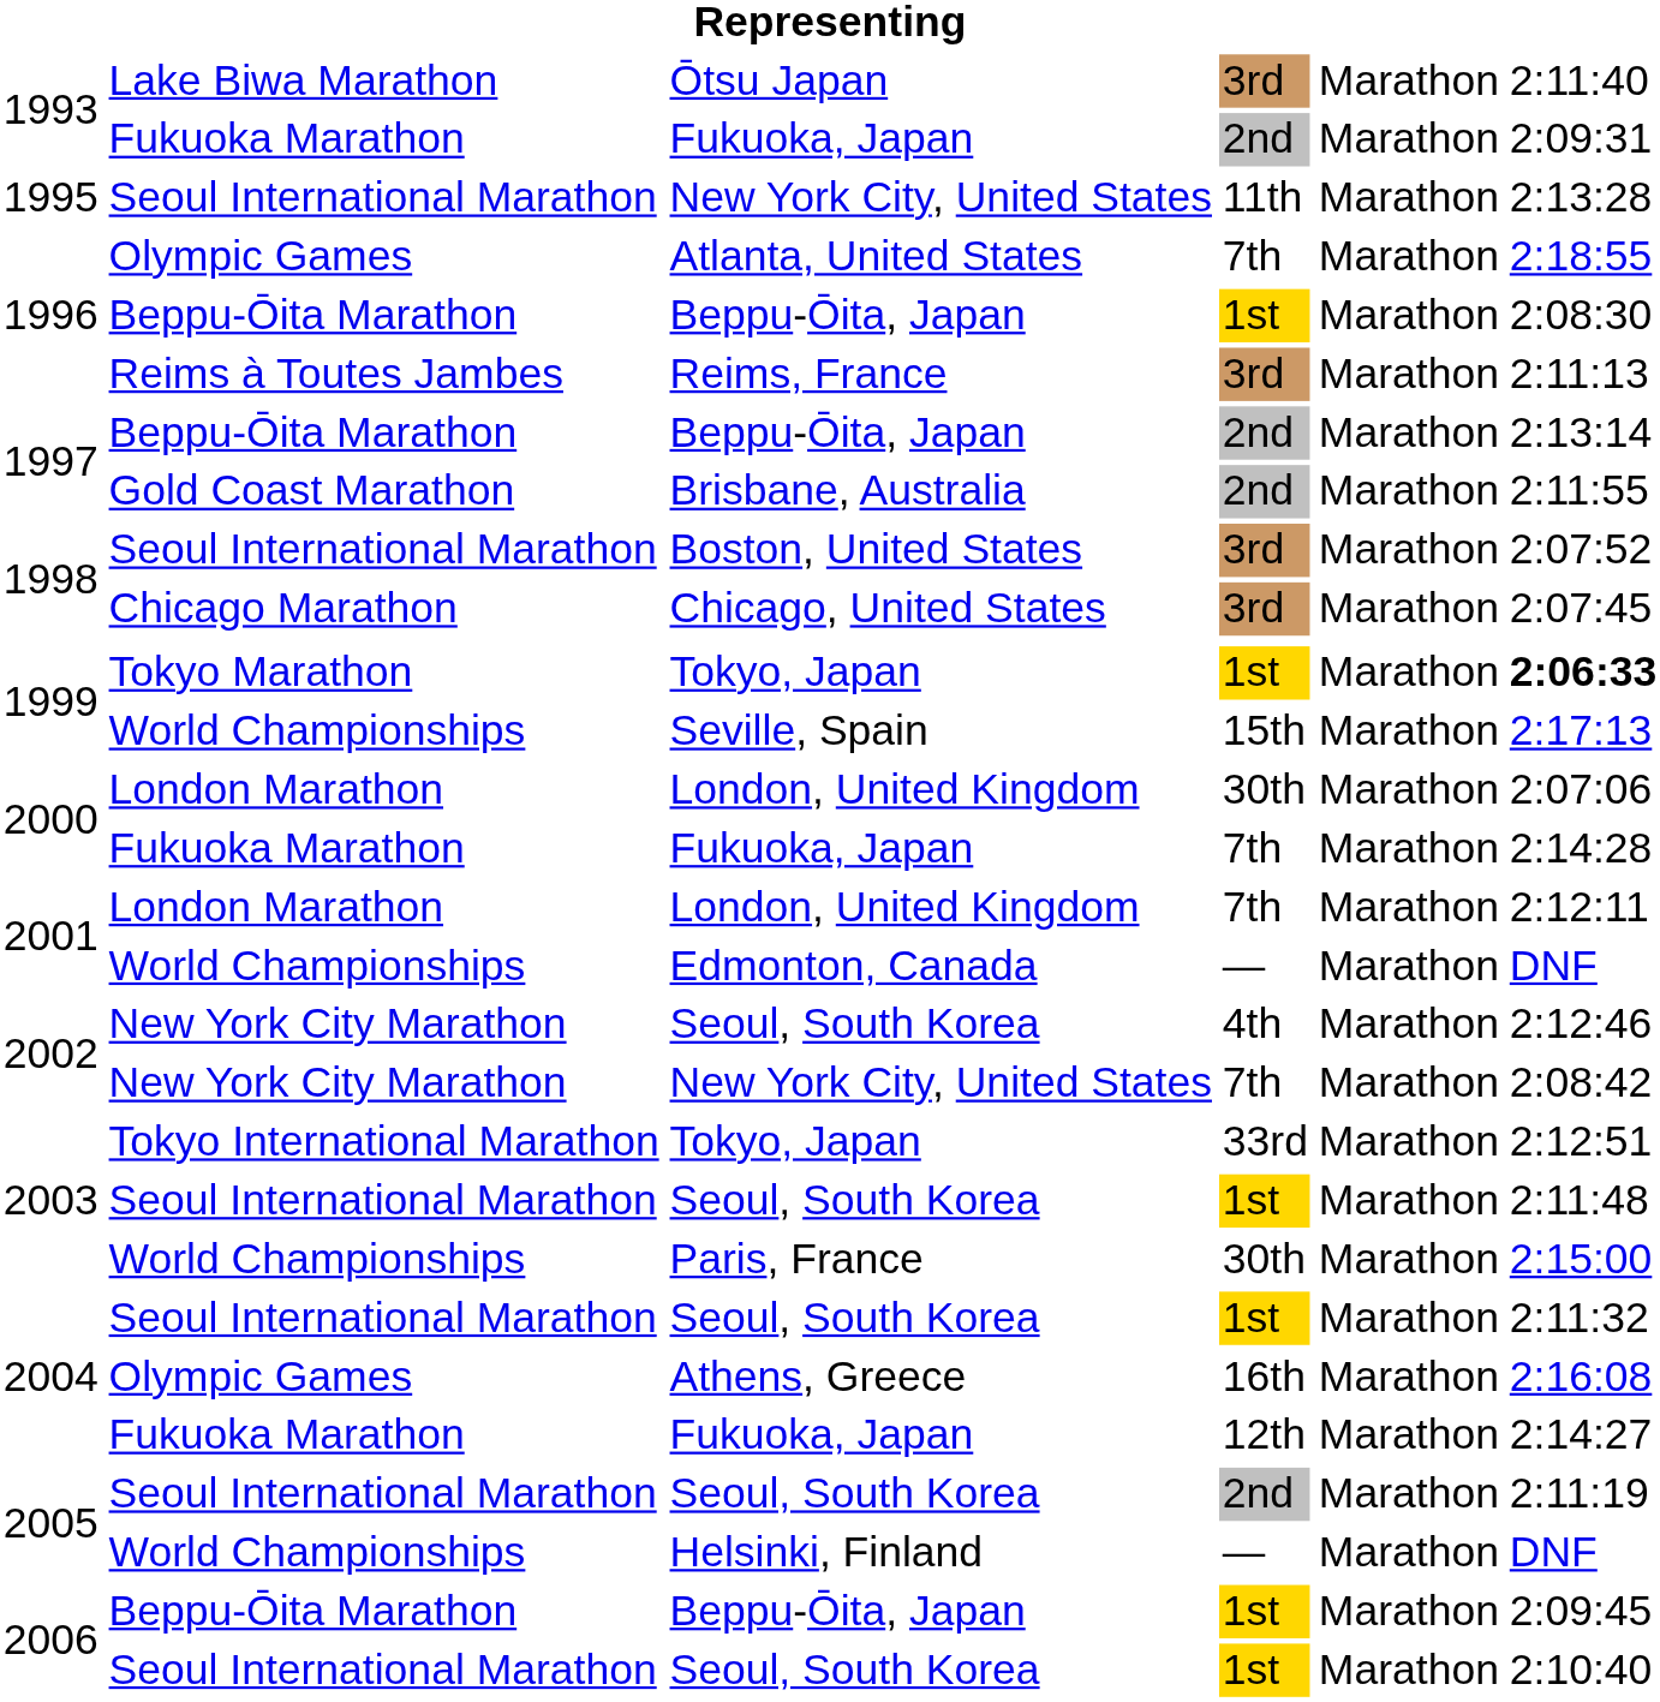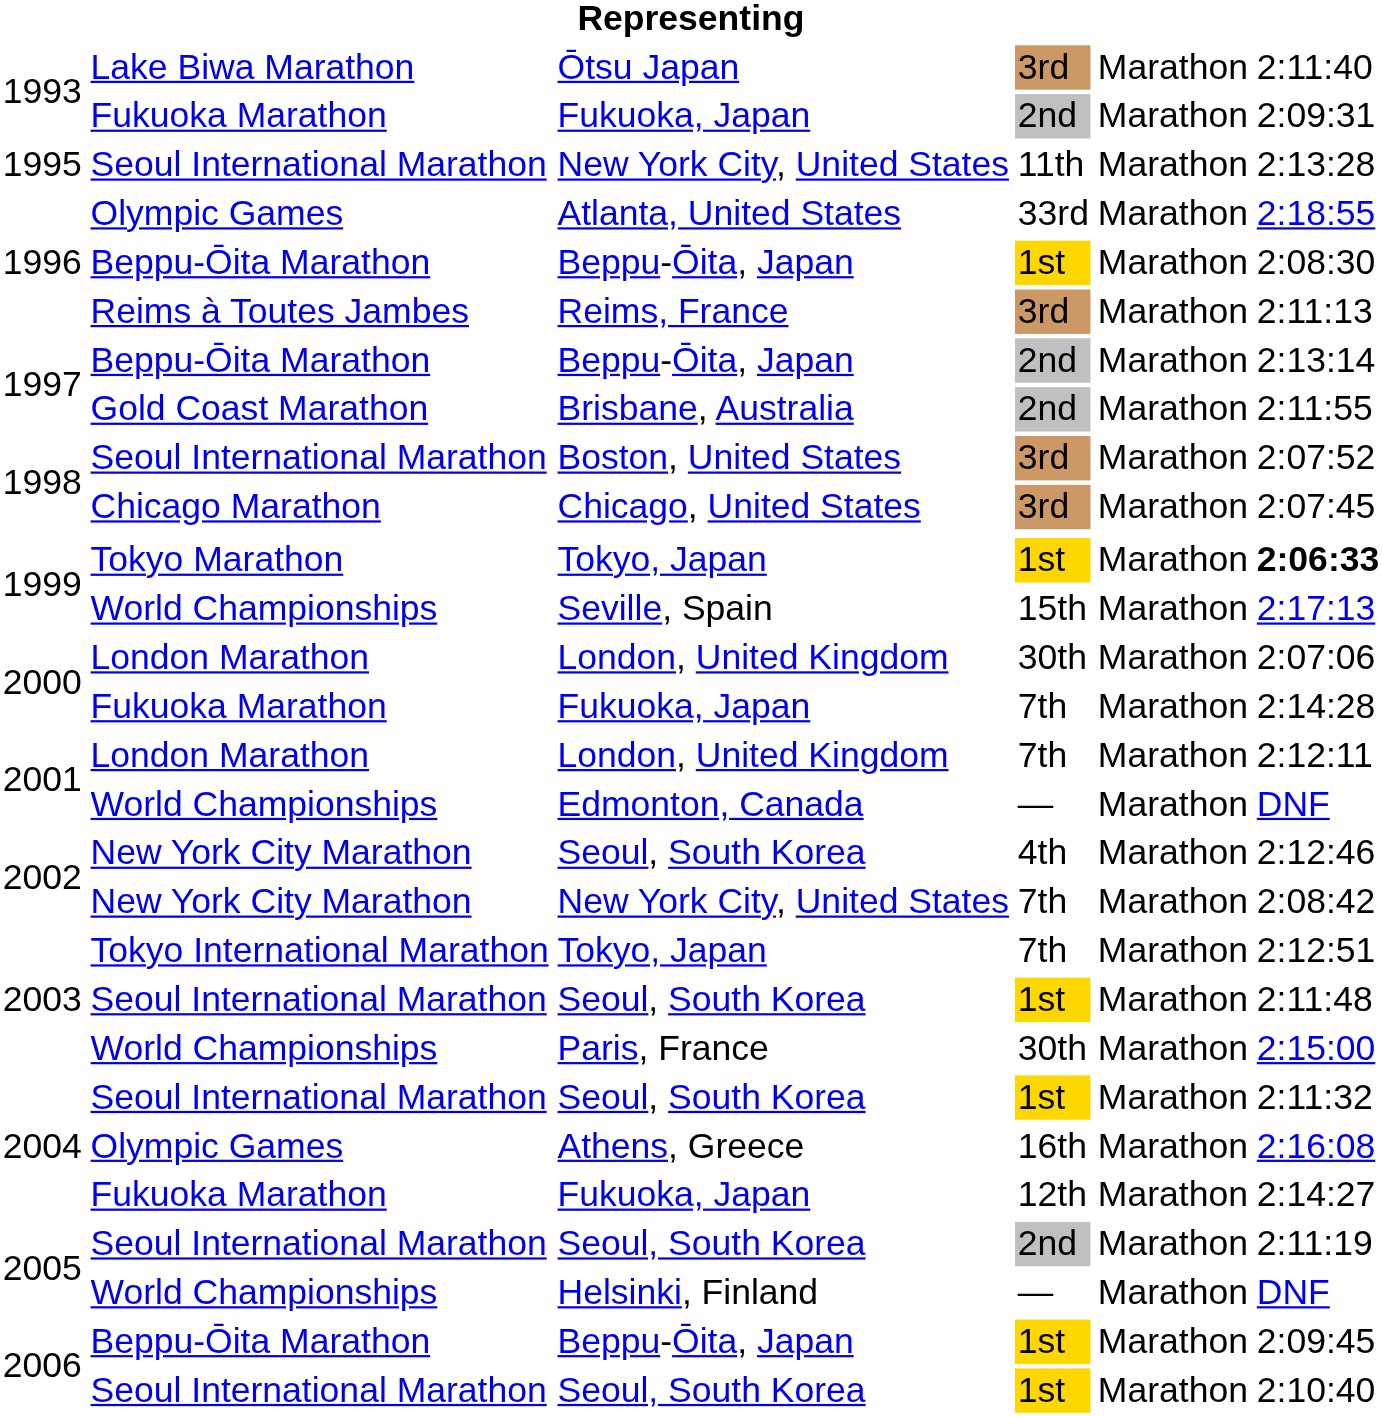 <table>
 <tr>
 <th colspan="6">Representing </th>
 </tr>
 <tr>
 <td rowspan=2>1993</td>
 <td><a href='#'>Lake Biwa Marathon</a></td>
 <td><a href='#'>Ōtsu Japan</a></td>
 <td bgcolor="cc9966">3rd</td>
 <td>Marathon</td>
 <td>2:11:40</td>
 </tr>
 <tr>
 <td><a href='#'>Fukuoka Marathon</a></td>
 <td><a href='#'>Fukuoka, Japan</a></td>
 <td bgcolor="silver">2nd</td>
 <td>Marathon</td>
 <td>2:09:31</td>
 </tr>
 <tr>
 <td>1995</td>
 <td><a href='#'>Seoul International Marathon</a></td>
 <td><a href='#'>New York City</a>, <a href='#'>United States</a></td>
 <td>11th</td>
 <td>Marathon</td>
 <td>2:13:28</td>
 </tr>
 <tr>
 <td rowspan=3>1996</td>
 <td><a href='#'>Olympic Games</a></td>
 <td><a href='#'>Atlanta, United States</a></td>
-<td>7th</td>
+<td>33rd</td>
 <td>Marathon</td>
 <td><a href='#'>2:18:55</a></td>
 </tr>
 <tr>
 <td><a href='#'>Beppu-Ōita Marathon</a></td>
 <td><a href='#'>Beppu</a>-<a href='#'>Ōita</a>, <a href='#'>Japan</a></td>
 <td bgcolor="gold">1st</td>
 <td>Marathon</td>
 <td>2:08:30</td>
 </tr>
 <tr>
 <td><a href='#'>Reims à Toutes Jambes</a></td>
 <td><a href='#'>Reims, France</a></td>
 <td bgcolor="cc9966">3rd</td>
 <td>Marathon</td>
 <td>2:11:13</td>
 </tr>
 <tr>
 <td rowspan=2>1997</td>
 <td><a href='#'>Beppu-Ōita Marathon</a></td>
 <td><a href='#'>Beppu</a>-<a href='#'>Ōita</a>, <a href='#'>Japan</a></td>
 <td bgcolor="silver">2nd</td>
 <td>Marathon</td>
 <td>2:13:14</td>
 </tr>
 <tr>
 <td><a href='#'>Gold Coast Marathon</a></td>
 <td><a href='#'>Brisbane</a>, <a href='#'>Australia</a></td>
 <td bgcolor="silver">2nd</td>
 <td>Marathon</td>
 <td>2:11:55</td>
 </tr>
 <tr>
 <td rowspan=2>1998</td>
 <td><a href='#'>Seoul International Marathon</a></td>
 <td><a href='#'>Boston</a>, <a href='#'>United States</a></td>
 <td bgcolor="cc9966">3rd</td>
 <td>Marathon</td>
 <td>2:07:52</td>
 </tr>
 <tr>
 <td><a href='#'>Chicago Marathon</a></td>
 <td><a href='#'>Chicago</a>, <a href='#'>United States</a></td>
 <td bgcolor="cc9966">3rd</td>
 <td>Marathon</td>
 <td>2:07:45</td>
 </tr>
 <tr>
 </tr>
 <tr>
 <td rowspan=2>1999</td>
 <td><a href='#'>Tokyo Marathon</a></td>
 <td><a href='#'>Tokyo, Japan</a></td>
 <td bgcolor="gold">1st</td>
 <td>Marathon</td>
 <td><strong>2:06:33</strong></td>
 </tr>
 <tr>
 <td><a href='#'>World Championships</a></td>
 <td><a href='#'>Seville</a>, Spain</td>
 <td>15th</td>
 <td>Marathon</td>
 <td><a href='#'>2:17:13</a></td>
 </tr>
 <tr>
 <td rowspan=2>2000</td>
 <td><a href='#'>London Marathon</a></td>
 <td><a href='#'>London</a>, <a href='#'>United Kingdom</a></td>
 <td>30th</td>
 <td>Marathon</td>
 <td>2:07:06</td>
 </tr>
 <tr>
 <td><a href='#'>Fukuoka Marathon</a></td>
 <td><a href='#'>Fukuoka, Japan</a></td>
 <td>7th</td>
 <td>Marathon</td>
 <td>2:14:28</td>
 </tr>
 <tr>
 <td rowspan=2>2001</td>
 <td><a href='#'>London Marathon</a></td>
 <td><a href='#'>London</a>, <a href='#'>United Kingdom</a></td>
 <td>7th</td>
 <td>Marathon</td>
 <td>2:12:11</td>
 </tr>
 <tr>
 <td><a href='#'>World Championships</a></td>
 <td><a href='#'>Edmonton, Canada</a></td>
 <td>—</td>
 <td>Marathon</td>
 <td><a href='#'>DNF</a></td>
 </tr>
 <tr>
 <td rowspan=2>2002</td>
 <td><a href='#'>New York City Marathon</a></td>
 <td><a href='#'>Seoul</a>, <a href='#'>South Korea</a></td>
 <td>4th</td>
 <td>Marathon</td>
 <td>2:12:46</td>
 </tr>
 <tr>
 <td><a href='#'>New York City Marathon</a></td>
 <td><a href='#'>New York City</a>, <a href='#'>United States</a></td>
 <td>7th</td>
 <td>Marathon</td>
 <td>2:08:42</td>
 </tr>
 <tr>
 <td rowspan=3>2003</td>
 <td><a href='#'>Tokyo International Marathon</a></td>
 <td><a href='#'>Tokyo, Japan</a></td>
-<td>33rd</td>
+<td>7th</td>
 <td>Marathon</td>
 <td>2:12:51</td>
 </tr>
 <tr>
 <td><a href='#'>Seoul International Marathon</a></td>
 <td><a href='#'>Seoul</a>, <a href='#'>South Korea</a></td>
 <td bgcolor="gold">1st</td>
 <td>Marathon</td>
 <td>2:11:48</td>
 </tr>
 <tr>
 <td><a href='#'>World Championships</a></td>
 <td><a href='#'>Paris</a>, France</td>
 <td>30th</td>
 <td>Marathon</td>
 <td><a href='#'>2:15:00</a></td>
 </tr>
 <tr>
 <td rowspan=3>2004</td>
 <td><a href='#'>Seoul International Marathon</a></td>
 <td><a href='#'>Seoul</a>, <a href='#'>South Korea</a></td>
 <td bgcolor="gold">1st</td>
 <td>Marathon</td>
 <td>2:11:32</td>
 </tr>
 <tr>
 <td><a href='#'>Olympic Games</a></td>
 <td><a href='#'>Athens</a>, Greece</td>
 <td>16th</td>
 <td>Marathon</td>
 <td><a href='#'>2:16:08</a></td>
 </tr>
 <tr>
 <td><a href='#'>Fukuoka Marathon</a></td>
 <td><a href='#'>Fukuoka, Japan</a></td>
 <td>12th</td>
 <td>Marathon</td>
 <td>2:14:27</td>
 </tr>
 <tr>
 <td rowspan=2>2005</td>
 <td><a href='#'>Seoul International Marathon</a></td>
 <td><a href='#'>Seoul, South Korea</a></td>
 <td bgcolor="silver">2nd</td>
 <td>Marathon</td>
 <td>2:11:19</td>
 </tr>
 <tr>
 <td><a href='#'>World Championships</a></td>
 <td><a href='#'>Helsinki</a>, Finland</td>
 <td>—</td>
 <td>Marathon</td>
 <td><a href='#'>DNF</a></td>
 </tr>
 <tr>
 <td rowspan=2>2006</td>
 <td><a href='#'>Beppu-Ōita Marathon</a></td>
 <td><a href='#'>Beppu</a>-<a href='#'>Ōita</a>, <a href='#'>Japan</a></td>
 <td bgcolor="gold">1st</td>
 <td>Marathon</td>
 <td>2:09:45</td>
 </tr>
 <tr>
 <td><a href='#'>Seoul International Marathon</a></td>
 <td><a href='#'>Seoul, South Korea</a></td>
 <td bgcolor="gold">1st</td>
 <td>Marathon</td>
 <td>2:10:40</td>
 </tr>
 </table>
